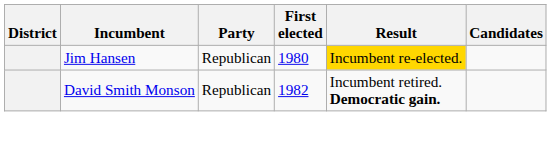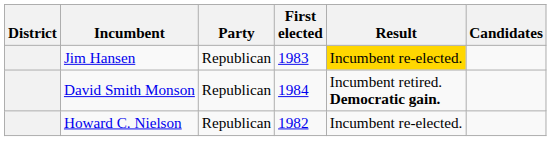 <table class=wikitable>
 <tr valign=bottom>
 <th>District</th>
 <th>Incumbent</th>
 <th>Party</th>
 <th>First<br>elected</th>
 <th>Result</th>
 <th>Candidates</th>
 </tr>
 <tr>
 <th></th>
 <td><a href='#'>Jim Hansen</a></td>
 <td>Republican</td>
-<td><a href='#'>1980</a></td>
+<td><a href='#'>1983</a></td>
 <td style="background: gold;">Incumbent re-elected.</td>
 <td nowrap></td>
 </tr>
 <tr>
 <th></th>
 <td><a href='#'>David Smith Monson</a></td>
 <td>Republican</td>
-<td><a href='#'>1982</a></td>
+<td><a href='#'>1984</a></td>
 <td>Incumbent retired.<br><strong>Democratic gain.</strong></td>
 <td nowrap><br></td>
 </tr>
+<tr>
+<th></th>
+<td><a href='#'>Howard C. Nielson</a></td>
+<td>Republican</td>
+<td><a href='#'>1982</a></td>
+<td>Incumbent re-elected.</td>
+<td nowrap></td>
+</tr>
 </table>
